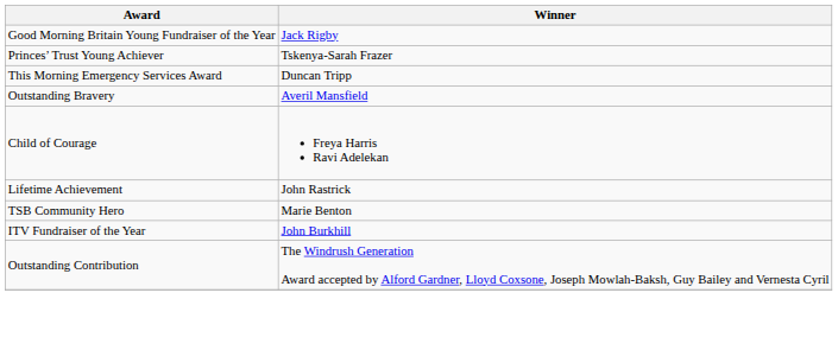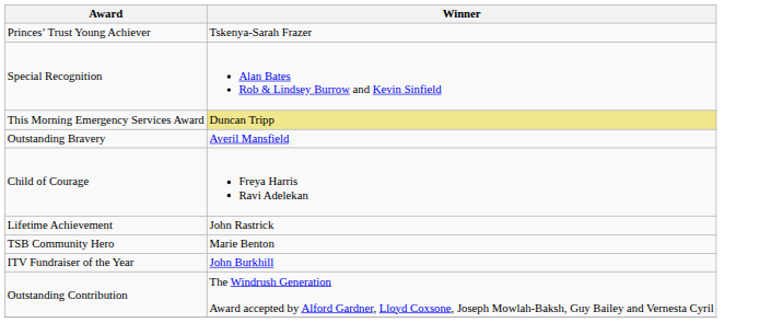 <table class="wikitable sortable">
 <tr>
 <th>Award</th>
 <th>Winner</th>
 </tr>
 <tr>
-<td>Good Morning Britain Young Fundraiser of the Year</td>
-<td><a href='#'>Jack Rigby</a></td>
-</tr>
-<tr>
 <td>Princes’ Trust Young Achiever</td>
 <td>Tskenya-Sarah Frazer</td>
 </tr>
 <tr>
+<td>Special Recognition</td>
+<td><br><ul><li><a href='#'>Alan Bates</a></li><li><a href='#'>Rob & Lindsey Burrow</a> and <a href='#'>Kevin Sinfield</a></li></ul></td>
+</tr>
+<tr>
 <td>This Morning Emergency Services Award</td>
-<td>Duncan Tripp</td>
+<td style="background: khaki;">Duncan Tripp</td>
 </tr>
 <tr>
 <td>Outstanding Bravery</td>
 <td><a href='#'>Averil Mansfield</a></td>
 </tr>
 <tr>
 <td>Child of Courage</td>
 <td><br><ul><li>Freya Harris</li><li>Ravi Adelekan</li></ul></td>
 </tr>
 <tr>
 <td>Lifetime Achievement</td>
 <td>John Rastrick</td>
 </tr>
 <tr>
 <td>TSB Community Hero</td>
 <td>Marie Benton</td>
 </tr>
 <tr>
 <td>ITV Fundraiser of the Year</td>
 <td><a href='#'>John Burkhill</a></td>
 </tr>
 <tr>
 <td>Outstanding Contribution</td>
 <td>The <a href='#'>Windrush Generation</a><br><br>Award accepted by <a href='#'>Alford Gardner</a>, <a href='#'>Lloyd Coxsone</a>, Joseph Mowlah-Baksh, Guy Bailey and Vernesta Cyril</td>
 </tr>
 <tr>
 </tr>
 </table>
